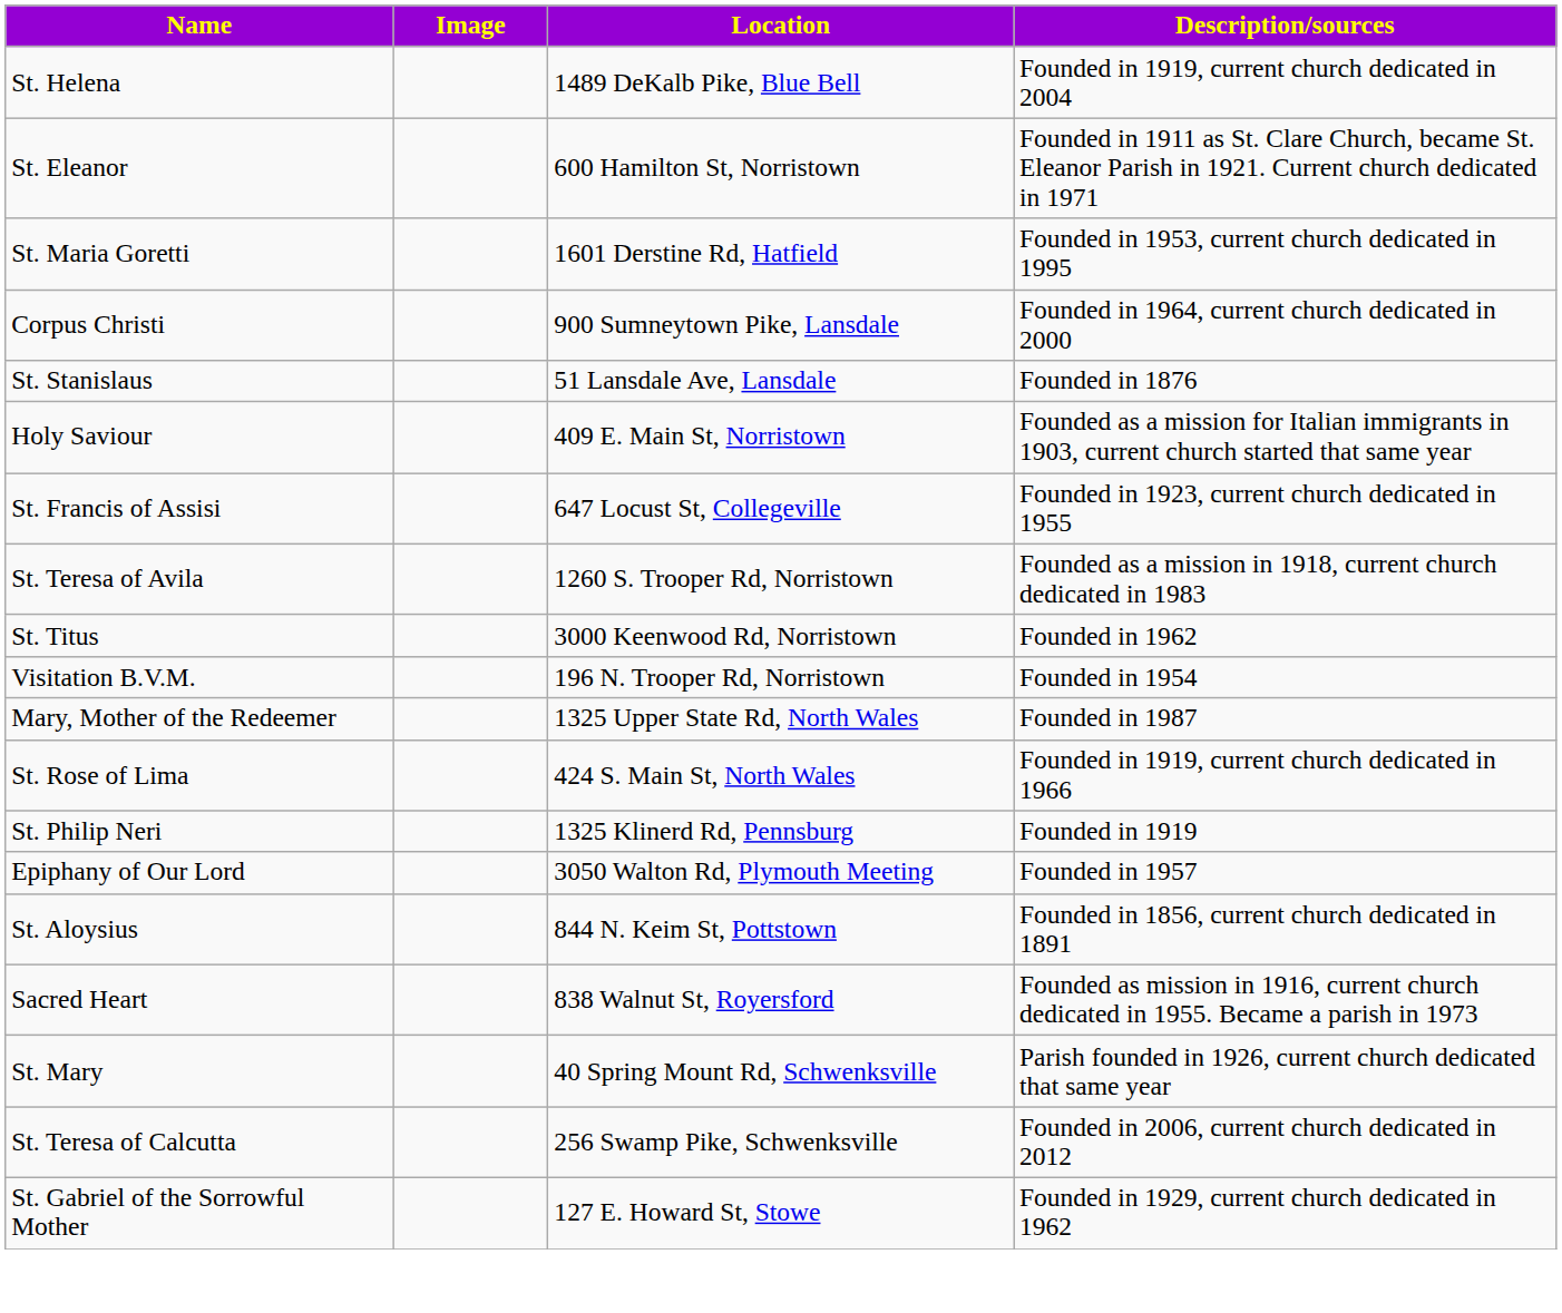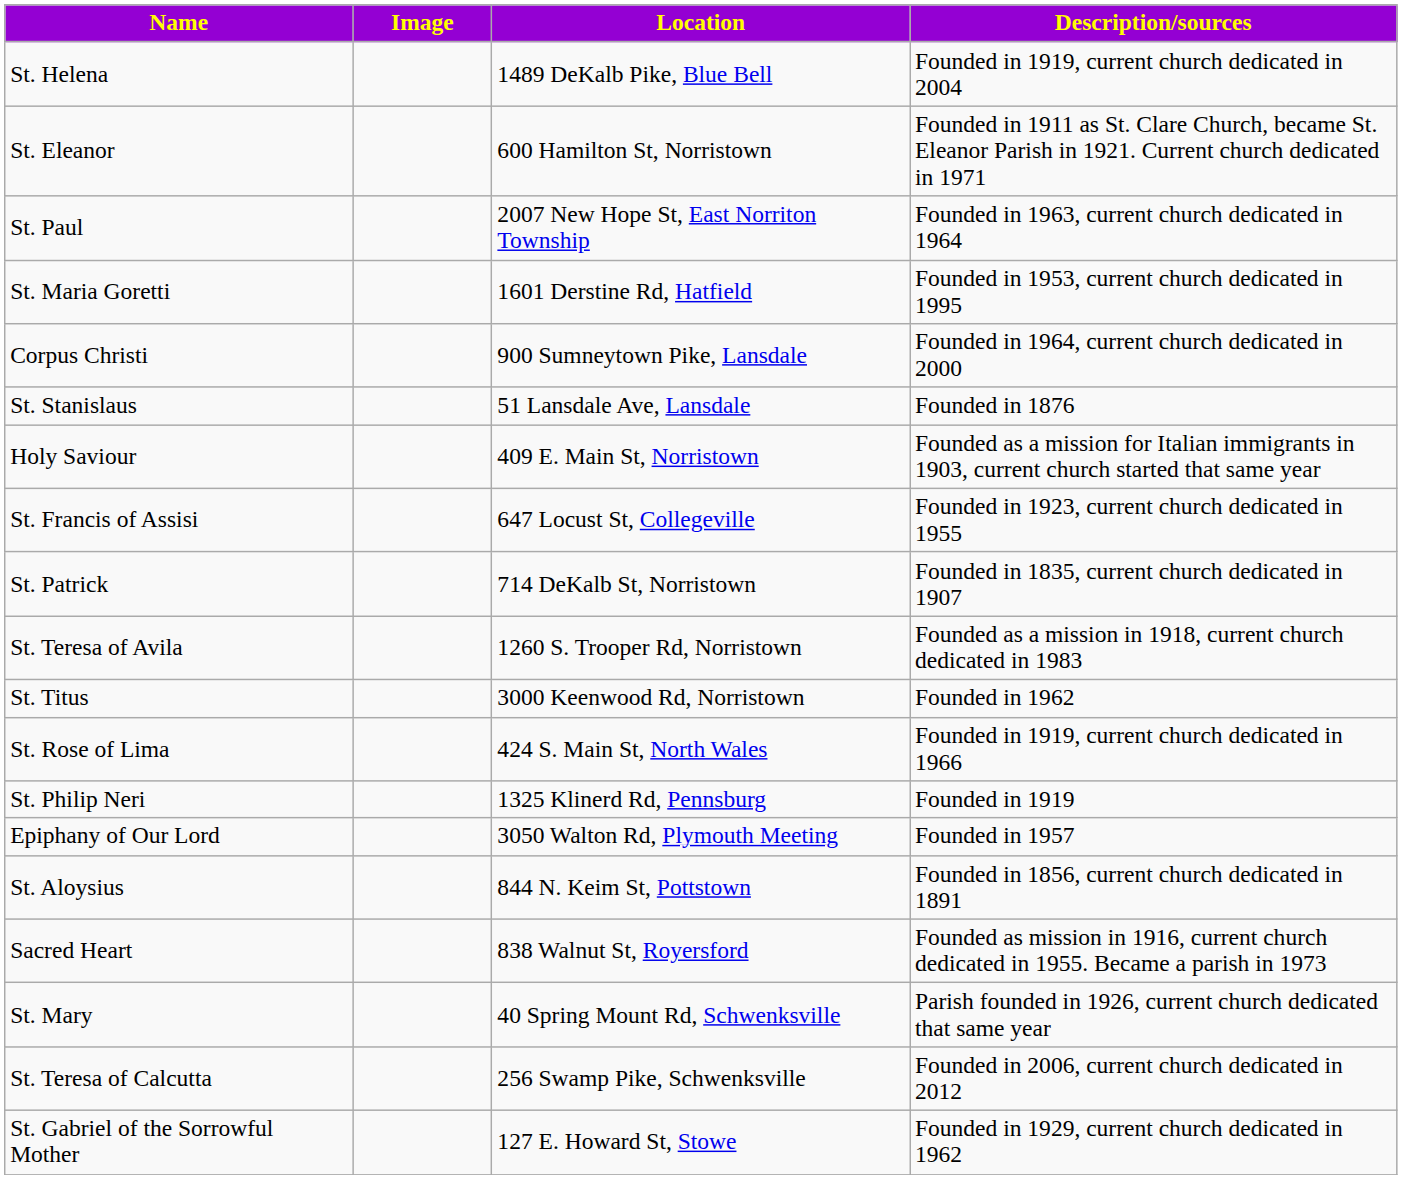 <table class="wikitable sortable" style="width:75%">
 <tr>
 <th style="background:darkviolet; color:yellow;" width="25%"><strong>Name</strong></th>
 <th style="background:darkviolet; color:yellow;" width="10%"><strong>Image</strong></th>
 <th style="background:darkviolet; color:yellow;" width="30%"><strong>Location</strong></th>
 <th style="background:darkviolet; color:yellow;" width="35%"><strong>Description/sources</strong></th>
 </tr>
 <tr>
 <td>St. Helena</td>
 <td></td>
 <td>1489 DeKalb Pike, <a href='#'>Blue Bell</a></td>
 <td>Founded in 1919, current church dedicated in 2004</td>
 </tr>
 <tr>
 <td>St. Eleanor</td>
 <td></td>
 <td>600 Hamilton St, Norristown</td>
 <td>Founded in 1911 as St. Clare Church, became St. Eleanor Parish in 1921. Current church dedicated in 1971</td>
+</tr>
+<tr>
+<td>St. Paul</td>
+<td></td>
+<td>2007 New Hope St, <a href='#'>East Norriton Township</a></td>
+<td>Founded in 1963, current church dedicated in 1964</td>
 </tr>
 <tr>
 <td>St. Maria Goretti</td>
 <td></td>
 <td>1601 Derstine Rd, <a href='#'>Hatfield</a></td>
 <td>Founded in 1953, current church dedicated in 1995</td>
 </tr>
 <tr>
 <td>Corpus Christi</td>
 <td></td>
 <td>900 Sumneytown Pike, <a href='#'>Lansdale</a></td>
 <td>Founded in 1964, current church dedicated in 2000</td>
 </tr>
 <tr>
 <td>St. Stanislaus</td>
 <td></td>
 <td>51 Lansdale Ave, <a href='#'>Lansdale</a></td>
 <td>Founded in 1876</td>
 </tr>
 <tr>
 <td>Holy Saviour</td>
 <td></td>
 <td>409 E. Main St, <a href='#'>Norristown</a></td>
 <td>Founded as a mission for Italian immigrants in 1903, current church started that same year</td>
 </tr>
 <tr>
 <td>St. Francis of Assisi</td>
 <td></td>
 <td>647 Locust St, <a href='#'>Collegeville</a></td>
 <td>Founded in 1923, current church dedicated in 1955</td>
 </tr>
 <tr>
+<td>St. Patrick</td>
+<td></td>
+<td>714 DeKalb St, Norristown</td>
+<td>Founded in 1835, current church dedicated in 1907</td>
+</tr>
+<tr>
 <td>St. Teresa of Avila</td>
 <td></td>
 <td>1260 S. Trooper Rd, Norristown</td>
 <td>Founded as a mission in 1918, current church dedicated in 1983</td>
 </tr>
 <tr>
 <td>St. Titus</td>
 <td></td>
 <td>3000 Keenwood Rd, Norristown</td>
 <td>Founded in 1962</td>
-</tr>
-<tr>
-<td>Visitation B.V.M.</td>
-<td></td>
-<td>196 N. Trooper Rd, Norristown</td>
-<td>Founded in 1954</td>
-</tr>
-<tr>
-<td>Mary, Mother of the Redeemer</td>
-<td></td>
-<td>1325 Upper State Rd, <a href='#'>North Wales</a></td>
-<td>Founded in 1987</td>
 </tr>
 <tr>
 <td>St. Rose of Lima</td>
 <td></td>
 <td>424 S. Main St, <a href='#'>North Wales</a></td>
 <td>Founded in 1919, current church dedicated in 1966</td>
 </tr>
 <tr>
 <td>St. Philip Neri</td>
 <td></td>
 <td>1325 Klinerd Rd, <a href='#'>Pennsburg</a></td>
 <td>Founded in 1919</td>
 </tr>
 <tr>
 <td>Epiphany of Our Lord</td>
 <td></td>
 <td>3050 Walton Rd, <a href='#'>Plymouth Meeting</a></td>
 <td>Founded in 1957</td>
 </tr>
 <tr>
 <td>St. Aloysius</td>
 <td></td>
 <td>844 N. Keim St, <a href='#'>Pottstown</a></td>
 <td>Founded in 1856, current church dedicated in 1891</td>
 </tr>
 <tr>
 <td>Sacred Heart</td>
 <td></td>
 <td>838 Walnut St, <a href='#'>Royersford</a></td>
 <td>Founded as mission in 1916, current church dedicated in 1955. Became a parish in 1973</td>
 </tr>
 <tr>
 <td>St. Mary</td>
 <td></td>
 <td>40 Spring Mount Rd, <a href='#'>Schwenksville</a></td>
 <td>Parish founded in 1926, current church dedicated that same year</td>
 </tr>
 <tr>
 <td>St. Teresa of Calcutta</td>
 <td></td>
 <td>256 Swamp Pike, Schwenksville</td>
 <td>Founded in 2006, current church dedicated in 2012</td>
 </tr>
 <tr>
 <td>St. Gabriel of the Sorrowful Mother</td>
 <td></td>
 <td>127 E. Howard St, <a href='#'>Stowe</a></td>
 <td>Founded in 1929, current church dedicated in 1962</td>
 </tr>
 </table>
